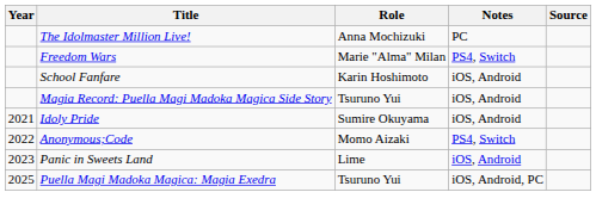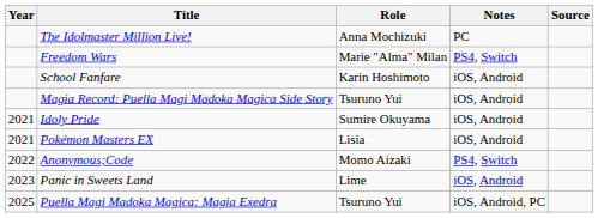 <table class="wikitable sortable plainrowheaders">
 <tr>
 <th>Year</th>
 <th>Title</th>
 <th>Role</th>
 <th class="unsortable">Notes</th>
 <th class="unsortable">Source</th>
 </tr>
 <tr>
 <td></td>
 <td><em><a href='#'>The Idolmaster Million Live!</a></em></td>
 <td>Anna Mochizuki</td>
 <td>PC</td>
 <td></td>
 </tr>
 <tr>
 <td></td>
 <td><em><a href='#'>Freedom Wars</a></em></td>
 <td>Marie "Alma" Milan</td>
 <td><a href='#'>PS4</a>, <a href='#'>Switch</a></td>
 <td></td>
 </tr>
 <tr>
 <td></td>
 <td><em>School Fanfare</em></td>
 <td>Karin Hoshimoto</td>
 <td>iOS, Android</td>
 <td></td>
 </tr>
 <tr>
 <td></td>
 <td><em><a href='#'>Magia Record: Puella Magi Madoka Magica Side Story</a></em></td>
 <td>Tsuruno Yui</td>
 <td>iOS, Android</td>
 <td></td>
 </tr>
 <tr>
 <td>2021</td>
 <td><em><a href='#'>Idoly Pride</a></em></td>
 <td>Sumire Okuyama</td>
 <td>iOS, Android</td>
 <td></td>
 </tr>
 <tr>
+<td>2021</td>
+<td><em><a href='#'>Pokémon Masters EX</a></em></td>
+<td>Lisia</td>
+<td>iOS, Android</td>
+<td></td>
+</tr>
+<tr>
 <td>2022</td>
 <td><em><a href='#'>Anonymous;Code</a></em></td>
 <td>Momo Aizaki</td>
 <td><a href='#'>PS4</a>, <a href='#'>Switch</a></td>
 <td></td>
 </tr>
 <tr>
 <td>2023</td>
 <td><em>Panic in Sweets Land</em></td>
 <td>Lime</td>
 <td><a href='#'>iOS</a>, <a href='#'>Android</a></td>
 <td></td>
 </tr>
 <tr>
 <td>2025</td>
 <td><em><a href='#'>Puella Magi Madoka Magica: Magia Exedra</a></em></td>
 <td>Tsuruno Yui</td>
 <td>iOS, Android, PC</td>
 <td></td>
 </tr>
 </table>
